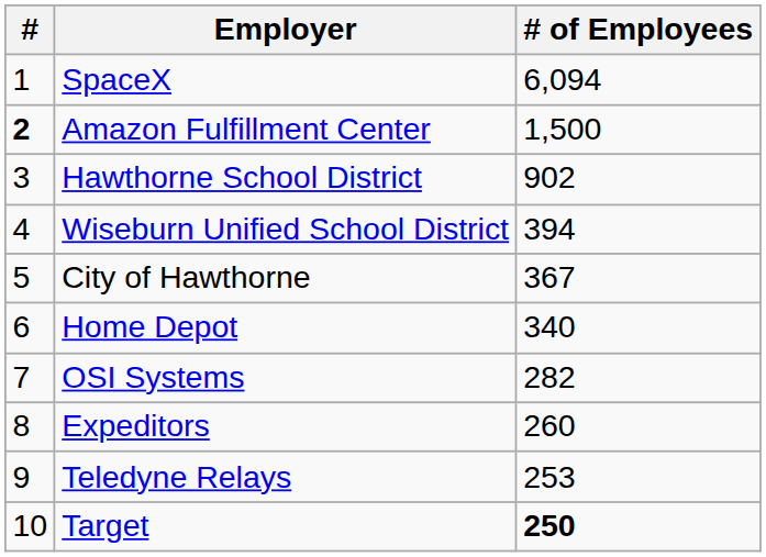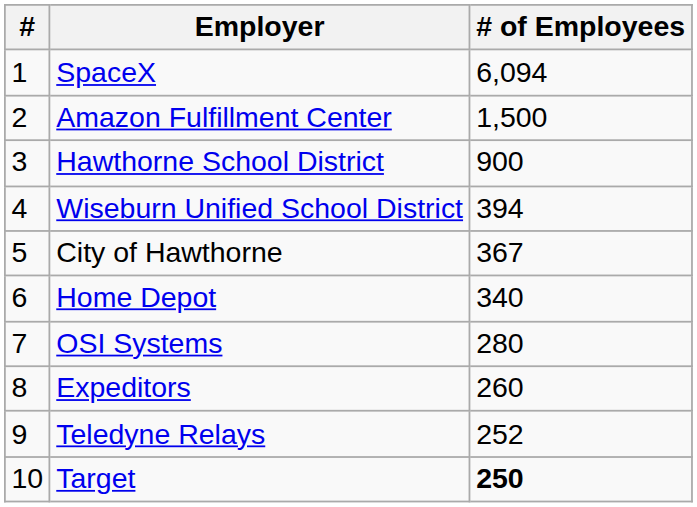 <table class="wikitable sortable">
 <tr>
 <th>#</th>
 <th>Employer</th>
 <th># of Employees</th>
 </tr>
 <tr>
 <td>1</td>
 <td><a href='#'>SpaceX</a></td>
 <td>6,094</td>
 </tr>
 <tr>
-<td><strong>2</strong></td>
+<td>2</td>
 <td><a href='#'>Amazon Fulfillment Center</a></td>
 <td>1,500</td>
 </tr>
 <tr>
 <td>3</td>
 <td><a href='#'>Hawthorne School District</a></td>
-<td>902</td>
+<td>900</td>
 </tr>
 <tr>
 <td>4</td>
 <td><a href='#'>Wiseburn Unified School District</a></td>
 <td>394</td>
 </tr>
 <tr>
 <td>5</td>
 <td>City of Hawthorne</td>
 <td>367</td>
 </tr>
 <tr>
 <td>6</td>
 <td><a href='#'>Home Depot</a></td>
 <td>340</td>
 </tr>
 <tr>
 <td>7</td>
 <td><a href='#'>OSI Systems</a></td>
-<td>282</td>
+<td>280</td>
 </tr>
 <tr>
 <td>8</td>
 <td><a href='#'>Expeditors</a></td>
 <td>260</td>
 </tr>
 <tr>
 <td>9</td>
 <td><a href='#'>Teledyne Relays</a></td>
-<td>253</td>
+<td>252</td>
 </tr>
 <tr>
 <td>10</td>
 <td><a href='#'>Target</a></td>
 <td><strong>250</strong></td>
 </tr>
 </table>
